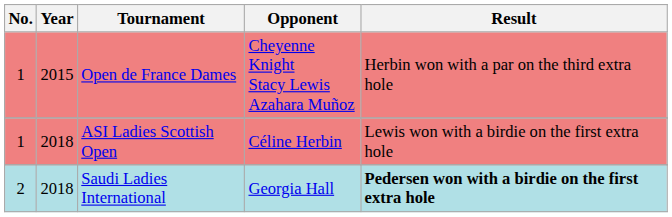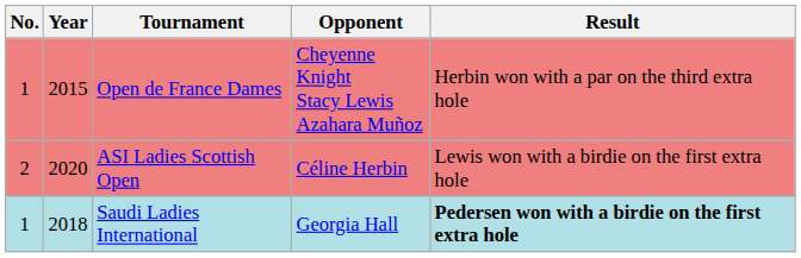 <table class="wikitable" style="font-size:95%;">
 <tr>
 <th>No.</th>
 <th>Year</th>
 <th>Tournament</th>
 <th>Opponent</th>
 <th>Result</th>
 </tr>
 <tr style="background:#F08080;">
 <td align=center>1</td>
 <td>2015</td>
 <td><a href='#'>Open de France Dames</a></td>
 <td> <a href='#'>Cheyenne Knight</a><br> <a href='#'>Stacy Lewis</a><br> <a href='#'>Azahara Muñoz</a></td>
 <td>Herbin won with a par on the third extra hole</td>
 </tr>
 <tr>
 </tr>
 <tr style="background:#F08080;">
-<td align=center>1</td>
-<td>2018</td>
+<td align=center>2</td>
+<td>2020</td>
 <td><a href='#'>ASI Ladies Scottish Open</a></td>
 <td> <a href='#'>Céline Herbin</a></td>
 <td>Lewis won with a birdie on the first extra hole</td>
 </tr>
 <tr>
 </tr>
 <tr style="background:#B0E0E6;">
-<td align=center>2</td>
+<td align=center>1</td>
 <td>2018</td>
 <td><a href='#'>Saudi Ladies International</a></td>
 <td> <a href='#'>Georgia Hall</a></td>
 <td><strong>Pedersen won with a birdie on the first extra hole</strong></td>
 </tr>
 </table>
